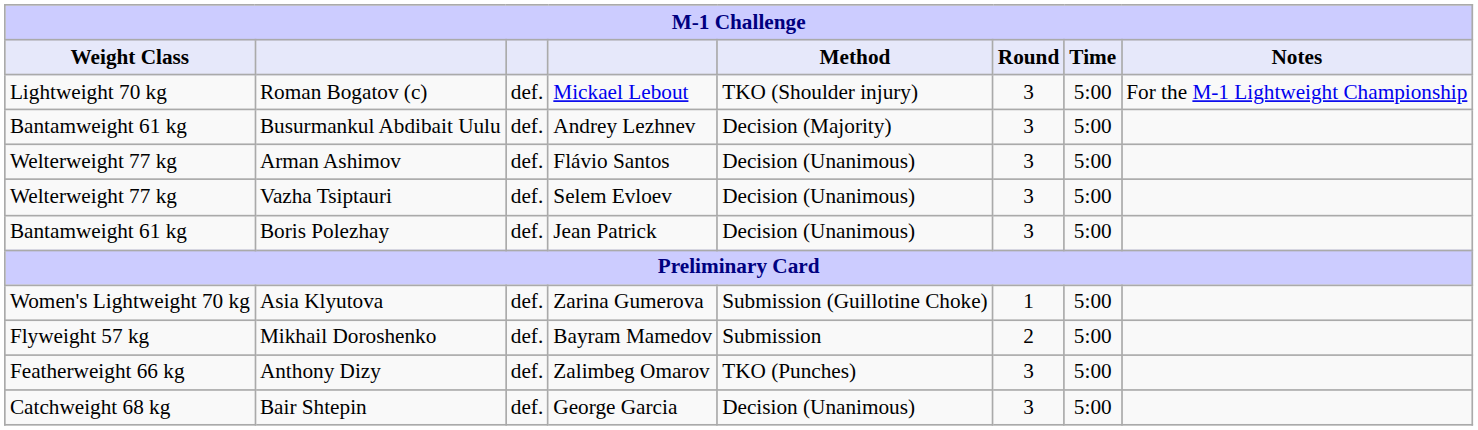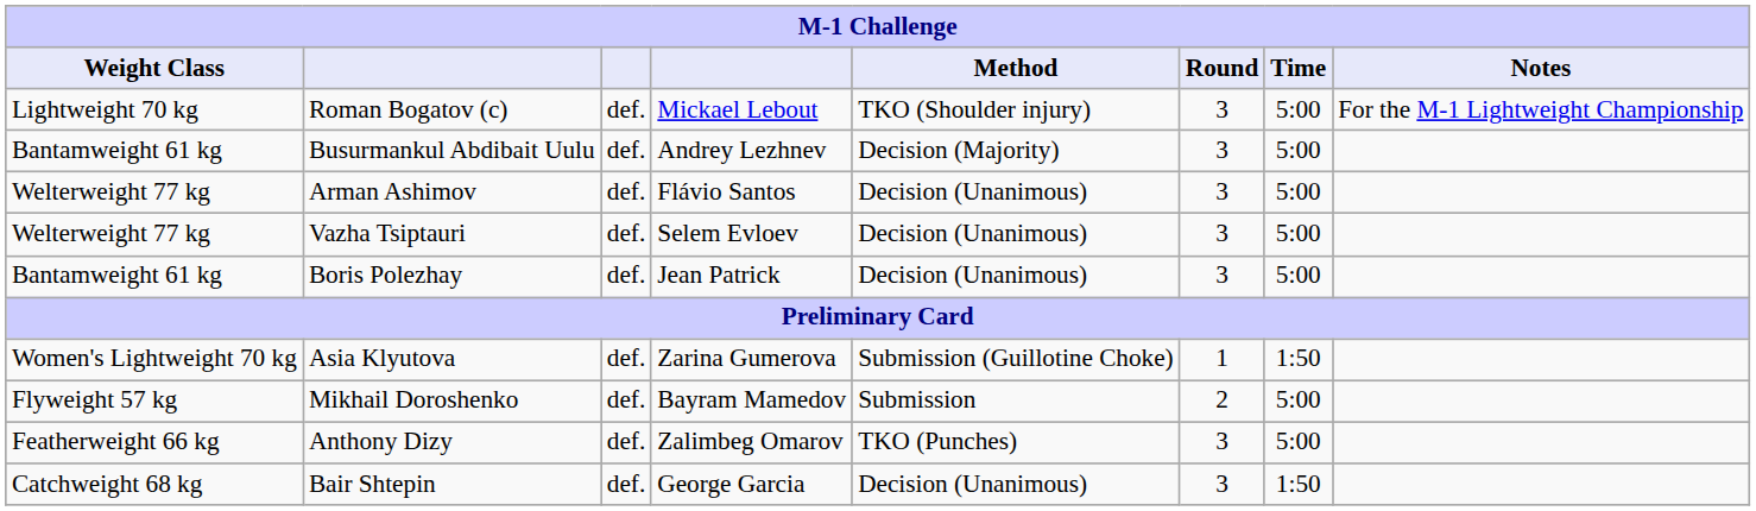 <table class="wikitable" style="font-size: 80%;">
 <tr>
 <th colspan="8" style="background-color: #ccf; color: #000080; text-align: center;"><strong>M-1 Challenge</strong></th>
 </tr>
 <tr>
 <th colspan="1" style="background-color: #E6E8FA; color: #000000; text-align: center;">Weight Class</th>
 <th colspan="1" style="background-color: #E6E8FA; color: #000000; text-align: center;"></th>
 <th colspan="1" style="background-color: #E6E8FA; color: #000000; text-align: center;"></th>
 <th colspan="1" style="background-color: #E6E8FA; color: #000000; text-align: center;"></th>
 <th colspan="1" style="background-color: #E6E8FA; color: #000000; text-align: center;">Method</th>
 <th colspan="1" style="background-color: #E6E8FA; color: #000000; text-align: center;">Round</th>
 <th colspan="1" style="background-color: #E6E8FA; color: #000000; text-align: center;">Time</th>
 <th colspan="1" style="background-color: #E6E8FA; color: #000000; text-align: center;">Notes</th>
 </tr>
 <tr>
 <td>Lightweight 70 kg</td>
 <td> Roman Bogatov (c)</td>
 <td>def.</td>
 <td> <a href='#'>Mickael Lebout</a></td>
 <td>TKO (Shoulder injury)</td>
 <td align=center>3</td>
 <td align=center>5:00</td>
 <td>For the <a href='#'>M-1 Lightweight Championship</a></td>
 </tr>
 <tr>
 <td>Bantamweight 61 kg</td>
 <td> Busurmankul Abdibait Uulu</td>
 <td>def.</td>
 <td>  Andrey Lezhnev</td>
 <td>Decision (Majority)</td>
 <td align=center>3</td>
 <td align=center>5:00</td>
 <td></td>
 </tr>
 <tr>
 <td>Welterweight 77 kg</td>
 <td> Arman Ashimov</td>
 <td>def.</td>
 <td> Flávio Santos</td>
 <td>Decision (Unanimous)</td>
 <td align=center>3</td>
 <td align=center>5:00</td>
 <td></td>
 </tr>
 <tr>
 <td>Welterweight 77 kg</td>
 <td> Vazha Tsiptauri</td>
 <td>def.</td>
 <td> Selem Evloev</td>
 <td>Decision (Unanimous)</td>
 <td align=center>3</td>
 <td align=center>5:00</td>
 <td></td>
 </tr>
 <tr>
 <td>Bantamweight 61 kg</td>
 <td> Boris Polezhay</td>
 <td>def.</td>
 <td> Jean Patrick</td>
 <td>Decision (Unanimous)</td>
 <td align=center>3</td>
 <td align=center>5:00</td>
 <td></td>
 </tr>
 <tr>
 <th colspan="8" style="background-color: #ccf; color: #000080; text-align: center;"><strong>Preliminary Card</strong></th>
 </tr>
 <tr>
 <td>Women's Lightweight 70 kg</td>
 <td> Asia Klyutova</td>
 <td>def.</td>
 <td> Zarina Gumerova</td>
 <td>Submission (Guillotine Choke)</td>
 <td align=center>1</td>
-<td align=center>5:00</td>
+<td align=center>1:50</td>
 <td></td>
 </tr>
 <tr>
 <td>Flyweight 57 kg</td>
 <td> Mikhail Doroshenko</td>
 <td>def.</td>
 <td> Bayram Mamedov</td>
 <td>Submission</td>
 <td align=center>2</td>
 <td align=center>5:00</td>
 <td></td>
 </tr>
 <tr>
 <td>Featherweight 66 kg</td>
 <td> Anthony Dizy</td>
 <td>def.</td>
 <td> Zalimbeg Omarov</td>
 <td>TKO (Punches)</td>
 <td align=center>3</td>
 <td align=center>5:00</td>
 <td></td>
 </tr>
 <tr>
 <td>Catchweight 68 kg</td>
 <td> Bair Shtepin</td>
 <td>def.</td>
 <td> George Garcia</td>
 <td>Decision (Unanimous)</td>
 <td align=center>3</td>
-<td align=center>5:00</td>
+<td align=center>1:50</td>
 <td></td>
 </tr>
 </table>
